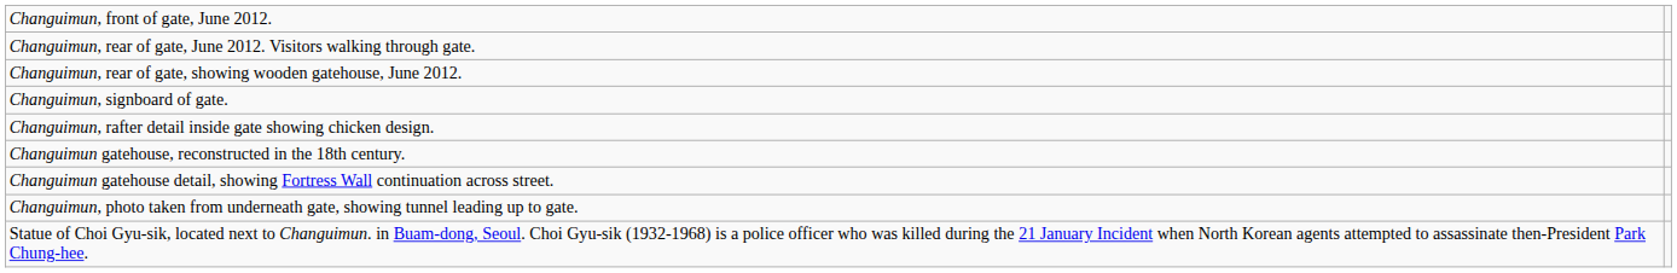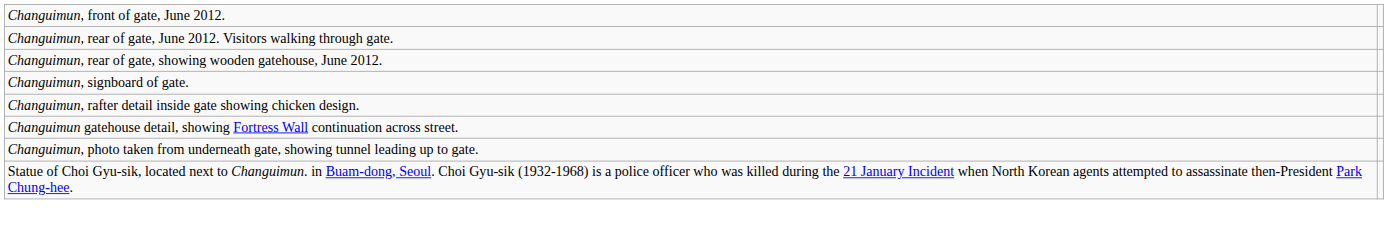 <table class="wikitable">
 <tr>
 <td><em>Changuimun</em>, front of gate, June 2012.</td>
 <td></td>
 </tr>
 <tr>
 <td><em>Changuimun</em>, rear of gate, June 2012. Visitors walking through gate.</td>
 <td></td>
 </tr>
 <tr>
 <td><em>Changuimun</em>, rear of gate, showing wooden gatehouse, June 2012.</td>
 <td></td>
 </tr>
 <tr>
 <td><em>Changuimun</em>, signboard of gate.</td>
 <td></td>
 </tr>
 <tr>
 <td><em>Changuimun</em>, rafter detail inside gate showing chicken design.</td>
 <td></td>
 </tr>
 <tr>
-<td><em>Changuimun</em> gatehouse, reconstructed in the 18th century.</td>
-<td></td>
-</tr>
-<tr>
 <td><em>Changuimun</em> gatehouse detail, showing <a href='#'>Fortress Wall</a> continuation across street.</td>
 <td></td>
 </tr>
 <tr>
 <td><em>Changuimun</em>, photo taken from underneath gate, showing tunnel leading up to gate.</td>
 <td></td>
 </tr>
 <tr>
 <td>Statue of Choi Gyu-sik, located next to <em>Changuimun</em>. in <a href='#'>Buam-dong, Seoul</a>. Choi Gyu-sik (1932-1968) is a police officer who was killed during the <a href='#'>21 January Incident</a> when North Korean agents attempted to assassinate then-President <a href='#'>Park Chung-hee</a>.</td>
 <td></td>
 </tr>
 </table>
